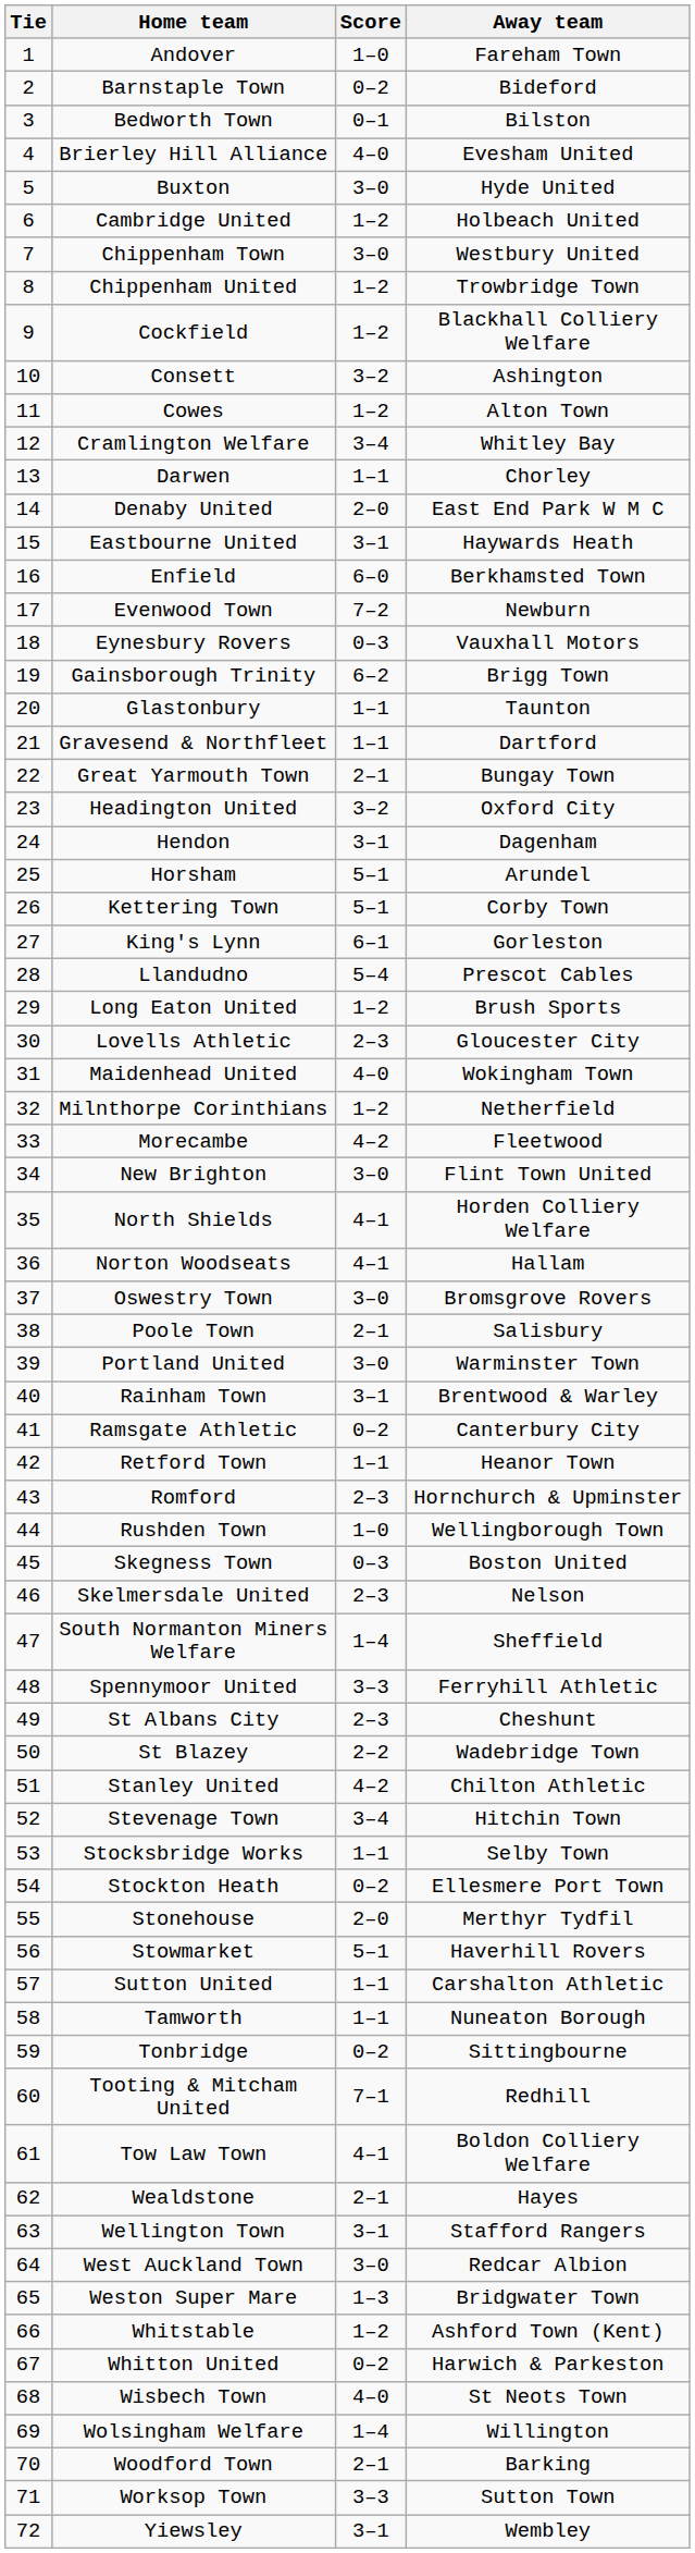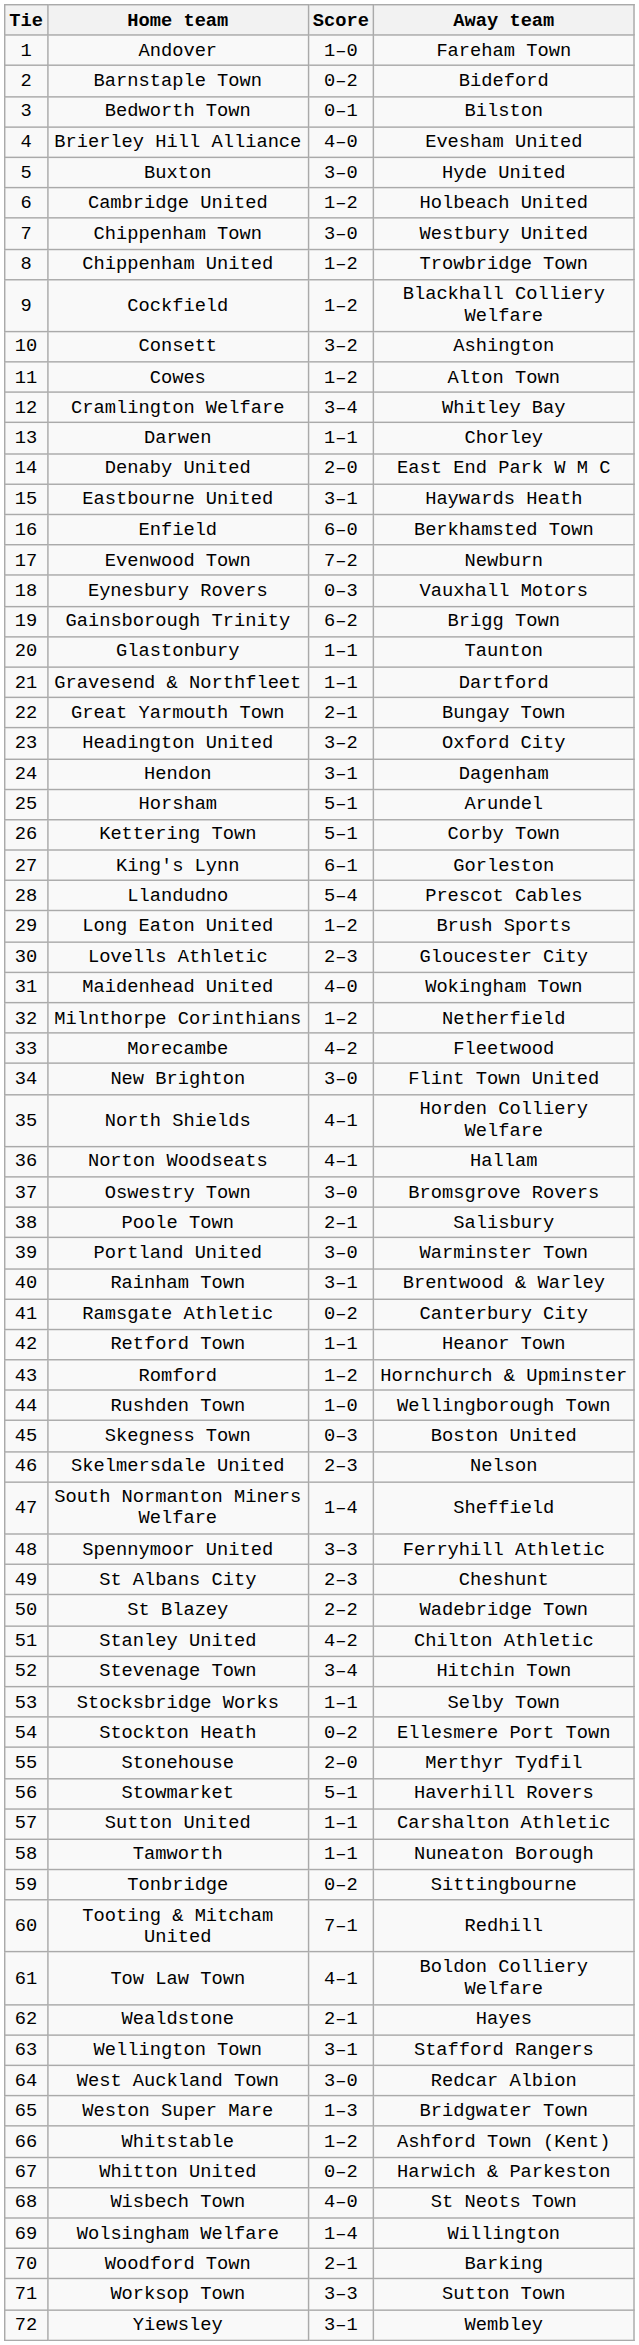 <table class="wikitable" style="text-align:center;">
 <tr>
 <th width=20>Tie</th>
 <th width=175>Home team</th>
 <th width=20>Score</th>
 <th width=175>Away team</th>
 </tr>
 <tr>
 <td>1</td>
 <td>Andover</td>
 <td>1–0</td>
 <td>Fareham Town</td>
 </tr>
 <tr>
 <td>2</td>
 <td>Barnstaple Town</td>
 <td>0–2</td>
 <td>Bideford</td>
 </tr>
 <tr>
 <td>3</td>
 <td>Bedworth Town</td>
 <td>0–1</td>
 <td>Bilston</td>
 </tr>
 <tr>
 <td>4</td>
 <td>Brierley Hill Alliance</td>
 <td>4–0</td>
 <td>Evesham United</td>
 </tr>
 <tr>
 <td>5</td>
 <td>Buxton</td>
 <td>3–0</td>
 <td>Hyde United</td>
 </tr>
 <tr>
 <td>6</td>
 <td>Cambridge United</td>
 <td>1–2</td>
 <td>Holbeach United</td>
 </tr>
 <tr>
 <td>7</td>
 <td>Chippenham Town</td>
 <td>3–0</td>
 <td>Westbury United</td>
 </tr>
 <tr>
 <td>8</td>
 <td>Chippenham United</td>
 <td>1–2</td>
 <td>Trowbridge Town</td>
 </tr>
 <tr>
 <td>9</td>
 <td>Cockfield</td>
 <td>1–2</td>
 <td>Blackhall Colliery Welfare</td>
 </tr>
 <tr>
 <td>10</td>
 <td>Consett</td>
 <td>3–2</td>
 <td>Ashington</td>
 </tr>
 <tr>
 <td>11</td>
 <td>Cowes</td>
 <td>1–2</td>
 <td>Alton Town</td>
 </tr>
 <tr>
 <td>12</td>
 <td>Cramlington Welfare</td>
 <td>3–4</td>
 <td>Whitley Bay</td>
 </tr>
 <tr>
 <td>13</td>
 <td>Darwen</td>
 <td>1–1</td>
 <td>Chorley</td>
 </tr>
 <tr>
 <td>14</td>
 <td>Denaby United</td>
 <td>2–0</td>
 <td>East End Park W M C</td>
 </tr>
 <tr>
 <td>15</td>
 <td>Eastbourne United</td>
 <td>3–1</td>
 <td>Haywards Heath</td>
 </tr>
 <tr>
 <td>16</td>
 <td>Enfield</td>
 <td>6–0</td>
 <td>Berkhamsted Town</td>
 </tr>
 <tr>
 <td>17</td>
 <td>Evenwood Town</td>
 <td>7–2</td>
 <td>Newburn</td>
 </tr>
 <tr>
 <td>18</td>
 <td>Eynesbury Rovers</td>
 <td>0–3</td>
 <td>Vauxhall Motors</td>
 </tr>
 <tr>
 <td>19</td>
 <td>Gainsborough Trinity</td>
 <td>6–2</td>
 <td>Brigg Town</td>
 </tr>
 <tr>
 <td>20</td>
 <td>Glastonbury</td>
 <td>1–1</td>
 <td>Taunton</td>
 </tr>
 <tr>
 <td>21</td>
 <td>Gravesend & Northfleet</td>
 <td>1–1</td>
 <td>Dartford</td>
 </tr>
 <tr>
 <td>22</td>
 <td>Great Yarmouth Town</td>
 <td>2–1</td>
 <td>Bungay Town</td>
 </tr>
 <tr>
 <td>23</td>
 <td>Headington United</td>
 <td>3–2</td>
 <td>Oxford City</td>
 </tr>
 <tr>
 <td>24</td>
 <td>Hendon</td>
 <td>3–1</td>
 <td>Dagenham</td>
 </tr>
 <tr>
 <td>25</td>
 <td>Horsham</td>
 <td>5–1</td>
 <td>Arundel</td>
 </tr>
 <tr>
 <td>26</td>
 <td>Kettering Town</td>
 <td>5–1</td>
 <td>Corby Town</td>
 </tr>
 <tr>
 <td>27</td>
 <td>King's Lynn</td>
 <td>6–1</td>
 <td>Gorleston</td>
 </tr>
 <tr>
 <td>28</td>
 <td>Llandudno</td>
 <td>5–4</td>
 <td>Prescot Cables</td>
 </tr>
 <tr>
 <td>29</td>
 <td>Long Eaton United</td>
 <td>1–2</td>
 <td>Brush Sports</td>
 </tr>
 <tr>
 <td>30</td>
 <td>Lovells Athletic</td>
 <td>2–3</td>
 <td>Gloucester City</td>
 </tr>
 <tr>
 <td>31</td>
 <td>Maidenhead United</td>
 <td>4–0</td>
 <td>Wokingham Town</td>
 </tr>
 <tr>
 <td>32</td>
 <td>Milnthorpe Corinthians</td>
 <td>1–2</td>
 <td>Netherfield</td>
 </tr>
 <tr>
 <td>33</td>
 <td>Morecambe</td>
 <td>4–2</td>
 <td>Fleetwood</td>
 </tr>
 <tr>
 <td>34</td>
 <td>New Brighton</td>
 <td>3–0</td>
 <td>Flint Town United</td>
 </tr>
 <tr>
 <td>35</td>
 <td>North Shields</td>
 <td>4–1</td>
 <td>Horden Colliery Welfare</td>
 </tr>
 <tr>
 <td>36</td>
 <td>Norton Woodseats</td>
 <td>4–1</td>
 <td>Hallam</td>
 </tr>
 <tr>
 <td>37</td>
 <td>Oswestry Town</td>
 <td>3–0</td>
 <td>Bromsgrove Rovers</td>
 </tr>
 <tr>
 <td>38</td>
 <td>Poole Town</td>
 <td>2–1</td>
 <td>Salisbury</td>
 </tr>
 <tr>
 <td>39</td>
 <td>Portland United</td>
 <td>3–0</td>
 <td>Warminster Town</td>
 </tr>
 <tr>
 <td>40</td>
 <td>Rainham Town</td>
 <td>3–1</td>
 <td>Brentwood & Warley</td>
 </tr>
 <tr>
 <td>41</td>
 <td>Ramsgate Athletic</td>
 <td>0–2</td>
 <td>Canterbury City</td>
 </tr>
 <tr>
 <td>42</td>
 <td>Retford Town</td>
 <td>1–1</td>
 <td>Heanor Town</td>
 </tr>
 <tr>
 <td>43</td>
 <td>Romford</td>
-<td>2–3</td>
+<td>1–2</td>
 <td>Hornchurch & Upminster</td>
 </tr>
 <tr>
 <td>44</td>
 <td>Rushden Town</td>
 <td>1–0</td>
 <td>Wellingborough Town</td>
 </tr>
 <tr>
 <td>45</td>
 <td>Skegness Town</td>
 <td>0–3</td>
 <td>Boston United</td>
 </tr>
 <tr>
 <td>46</td>
 <td>Skelmersdale United</td>
 <td>2–3</td>
 <td>Nelson</td>
 </tr>
 <tr>
 <td>47</td>
 <td>South Normanton Miners Welfare</td>
 <td>1–4</td>
 <td>Sheffield</td>
 </tr>
 <tr>
 <td>48</td>
 <td>Spennymoor United</td>
 <td>3–3</td>
 <td>Ferryhill Athletic</td>
 </tr>
 <tr>
 <td>49</td>
 <td>St Albans City</td>
 <td>2–3</td>
 <td>Cheshunt</td>
 </tr>
 <tr>
 <td>50</td>
 <td>St Blazey</td>
 <td>2–2</td>
 <td>Wadebridge Town</td>
 </tr>
 <tr>
 <td>51</td>
 <td>Stanley United</td>
 <td>4–2</td>
 <td>Chilton Athletic</td>
 </tr>
 <tr>
 <td>52</td>
 <td>Stevenage Town</td>
 <td>3–4</td>
 <td>Hitchin Town</td>
 </tr>
 <tr>
 <td>53</td>
 <td>Stocksbridge Works</td>
 <td>1–1</td>
 <td>Selby Town</td>
 </tr>
 <tr>
 <td>54</td>
 <td>Stockton Heath</td>
 <td>0–2</td>
 <td>Ellesmere Port Town</td>
 </tr>
 <tr>
 <td>55</td>
 <td>Stonehouse</td>
 <td>2–0</td>
 <td>Merthyr Tydfil</td>
 </tr>
 <tr>
 <td>56</td>
 <td>Stowmarket</td>
 <td>5–1</td>
 <td>Haverhill Rovers</td>
 </tr>
 <tr>
 <td>57</td>
 <td>Sutton United</td>
 <td>1–1</td>
 <td>Carshalton Athletic</td>
 </tr>
 <tr>
 <td>58</td>
 <td>Tamworth</td>
 <td>1–1</td>
 <td>Nuneaton Borough</td>
 </tr>
 <tr>
 <td>59</td>
 <td>Tonbridge</td>
 <td>0–2</td>
 <td>Sittingbourne</td>
 </tr>
 <tr>
 <td>60</td>
 <td>Tooting & Mitcham United</td>
 <td>7–1</td>
 <td>Redhill</td>
 </tr>
 <tr>
 <td>61</td>
 <td>Tow Law Town</td>
 <td>4–1</td>
 <td>Boldon Colliery Welfare</td>
 </tr>
 <tr>
 <td>62</td>
 <td>Wealdstone</td>
 <td>2–1</td>
 <td>Hayes</td>
 </tr>
 <tr>
 <td>63</td>
 <td>Wellington Town</td>
 <td>3–1</td>
 <td>Stafford Rangers</td>
 </tr>
 <tr>
 <td>64</td>
 <td>West Auckland Town</td>
 <td>3–0</td>
 <td>Redcar Albion</td>
 </tr>
 <tr>
 <td>65</td>
 <td>Weston Super Mare</td>
 <td>1–3</td>
 <td>Bridgwater Town</td>
 </tr>
 <tr>
 <td>66</td>
 <td>Whitstable</td>
 <td>1–2</td>
 <td>Ashford Town (Kent)</td>
 </tr>
 <tr>
 <td>67</td>
 <td>Whitton United</td>
 <td>0–2</td>
 <td>Harwich & Parkeston</td>
 </tr>
 <tr>
 <td>68</td>
 <td>Wisbech Town</td>
 <td>4–0</td>
 <td>St Neots Town</td>
 </tr>
 <tr>
 <td>69</td>
 <td>Wolsingham Welfare</td>
 <td>1–4</td>
 <td>Willington</td>
 </tr>
 <tr>
 <td>70</td>
 <td>Woodford Town</td>
 <td>2–1</td>
 <td>Barking</td>
 </tr>
 <tr>
 <td>71</td>
 <td>Worksop Town</td>
 <td>3–3</td>
 <td>Sutton Town</td>
 </tr>
 <tr>
 <td>72</td>
 <td>Yiewsley</td>
 <td>3–1</td>
 <td>Wembley</td>
 </tr>
 </table>
